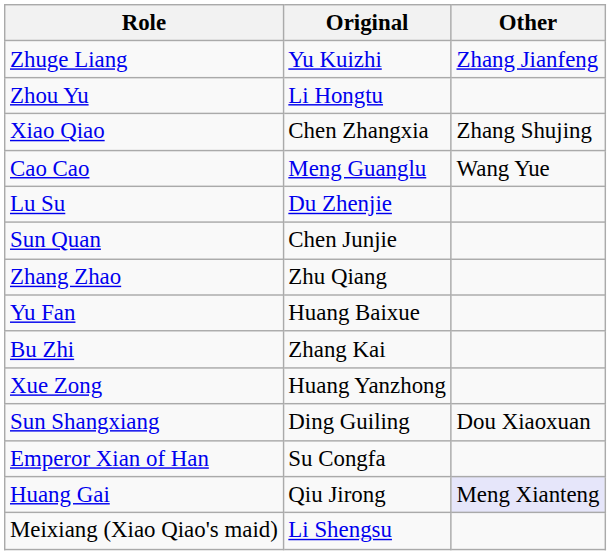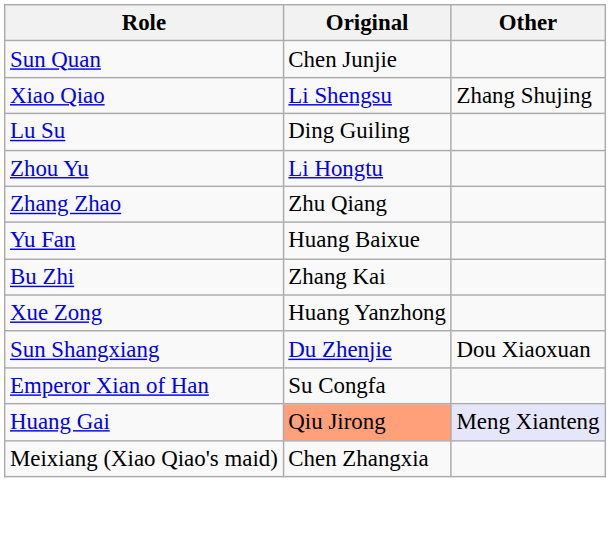 <table class="wikitable">
 <tr>
 <th>Role</th>
 <th>Original</th>
 <th>Other</th>
 </tr>
 <tr>
-<td><a href='#'>Zhuge Liang</a></td>
-<td><a href='#'>Yu Kuizhi</a></td>
-<td><a href='#'>Zhang Jianfeng</a></td>
+<td><a href='#'>Sun Quan</a></td>
+<td>Chen Junjie</td>
+<td></td>
+</tr>
+<tr>
+<td><a href='#'>Xiao Qiao</a></td>
+<td><a href='#'>Li Shengsu</a></td>
+<td>Zhang Shujing</td>
+</tr>
+<tr>
+<td><a href='#'>Lu Su</a></td>
+<td>Ding Guiling</td>
+<td></td>
 </tr>
 <tr>
 <td><a href='#'>Zhou Yu</a></td>
 <td><a href='#'>Li Hongtu</a></td>
-<td></td>
-</tr>
-<tr>
-<td><a href='#'>Xiao Qiao</a></td>
-<td>Chen Zhangxia</td>
-<td>Zhang Shujing</td>
-</tr>
-<tr>
-<td><a href='#'>Cao Cao</a></td>
-<td><a href='#'>Meng Guanglu</a></td>
-<td>Wang Yue</td>
-</tr>
-<tr>
-<td><a href='#'>Lu Su</a></td>
-<td><a href='#'>Du Zhenjie</a></td>
-<td></td>
-</tr>
-<tr>
-<td><a href='#'>Sun Quan</a></td>
-<td>Chen Junjie</td>
 <td></td>
 </tr>
 <tr>
 <td><a href='#'>Zhang Zhao</a></td>
 <td>Zhu Qiang</td>
 <td></td>
 </tr>
 <tr>
 <td><a href='#'>Yu Fan</a></td>
 <td>Huang Baixue</td>
 <td></td>
 </tr>
 <tr>
 <td><a href='#'>Bu Zhi</a></td>
 <td>Zhang Kai</td>
 <td></td>
 </tr>
 <tr>
 <td><a href='#'>Xue Zong</a></td>
 <td>Huang Yanzhong</td>
 <td></td>
 </tr>
 <tr>
 <td><a href='#'>Sun Shangxiang</a></td>
-<td>Ding Guiling</td>
+<td><a href='#'>Du Zhenjie</a></td>
 <td>Dou Xiaoxuan</td>
 </tr>
 <tr>
 <td><a href='#'>Emperor Xian of Han</a></td>
 <td>Su Congfa</td>
 <td></td>
 </tr>
 <tr>
 <td><a href='#'>Huang Gai</a></td>
-<td>Qiu Jirong</td>
+<td style="background: lightsalmon;">Qiu Jirong</td>
 <td style="background: lavender;">Meng Xianteng</td>
 </tr>
 <tr>
 <td>Meixiang (Xiao Qiao's maid)</td>
-<td><a href='#'>Li Shengsu</a></td>
+<td>Chen Zhangxia</td>
 <td></td>
 </tr>
 </table>
